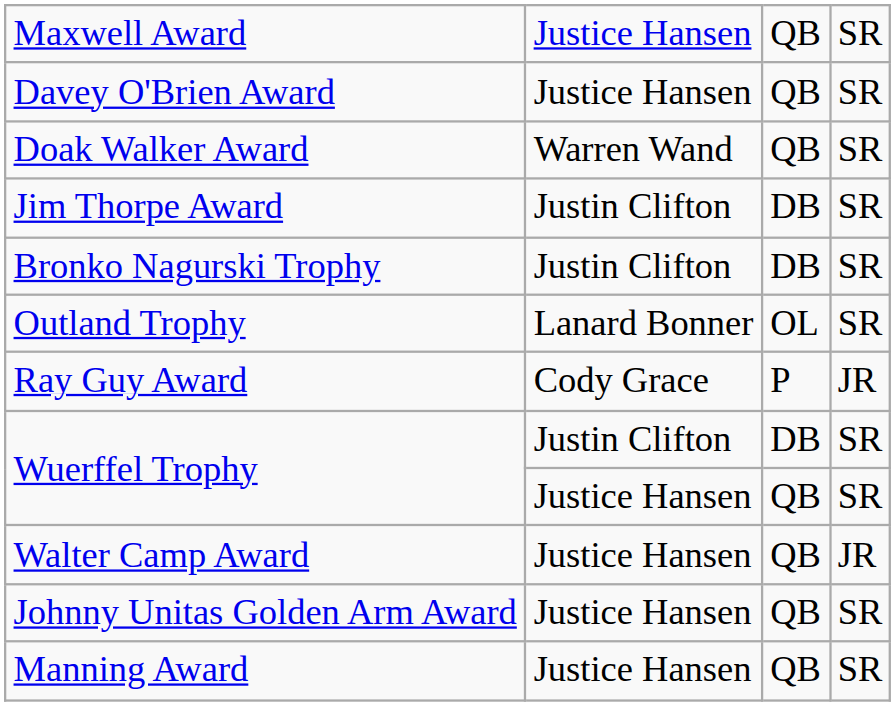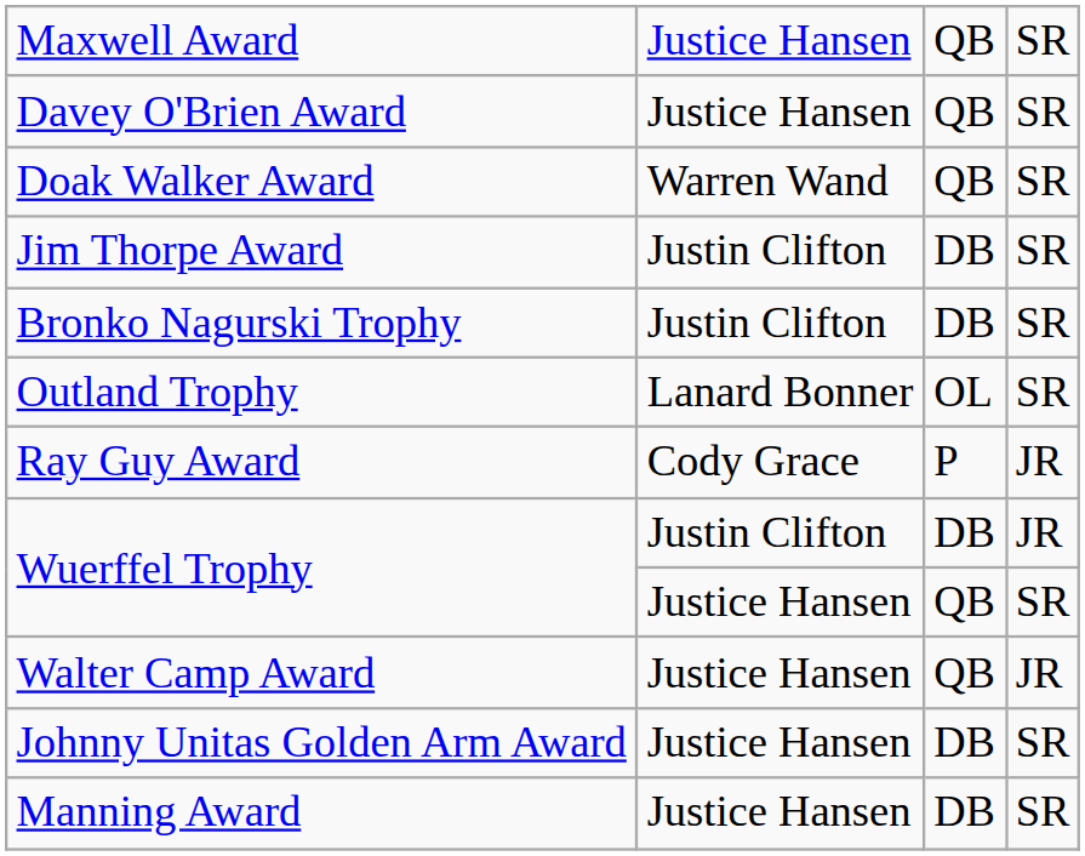 <table class="wikitable">
 <tr>
 <td><a href='#'>Maxwell Award</a></td>
 <td><a href='#'>Justice Hansen</a></td>
 <td>QB</td>
 <td>SR</td>
 </tr>
 <tr>
 <td><a href='#'>Davey O'Brien Award</a></td>
 <td>Justice Hansen</td>
 <td>QB</td>
 <td>SR</td>
 </tr>
 <tr>
 <td><a href='#'>Doak Walker Award</a></td>
 <td>Warren Wand</td>
 <td>QB</td>
 <td>SR</td>
 </tr>
 <tr>
 <td><a href='#'>Jim Thorpe Award</a></td>
 <td>Justin Clifton</td>
 <td>DB</td>
 <td>SR</td>
 </tr>
 <tr>
 <td><a href='#'>Bronko Nagurski Trophy</a></td>
 <td>Justin Clifton</td>
 <td>DB</td>
 <td>SR</td>
 </tr>
 <tr>
 <td><a href='#'>Outland Trophy</a></td>
 <td>Lanard Bonner</td>
 <td>OL</td>
 <td>SR</td>
 </tr>
 <tr>
 <td><a href='#'>Ray Guy Award</a></td>
 <td>Cody Grace</td>
 <td>P</td>
 <td>JR</td>
 </tr>
 <tr>
 <td rowspan=2><a href='#'>Wuerffel Trophy</a></td>
 <td>Justin Clifton</td>
 <td>DB</td>
-<td>SR</td>
+<td>JR</td>
 </tr>
 <tr>
 <td>Justice Hansen</td>
 <td>QB</td>
 <td>SR</td>
 </tr>
 <tr>
 <td><a href='#'>Walter Camp Award</a></td>
 <td>Justice Hansen</td>
 <td>QB</td>
 <td>JR</td>
 </tr>
 <tr>
 <td><a href='#'>Johnny Unitas Golden Arm Award</a></td>
 <td>Justice Hansen</td>
-<td>QB</td>
+<td>DB</td>
 <td>SR</td>
 </tr>
 <tr>
 <td><a href='#'>Manning Award</a></td>
 <td>Justice Hansen</td>
-<td>QB</td>
+<td>DB</td>
 <td>SR</td>
 </tr>
 </table>
